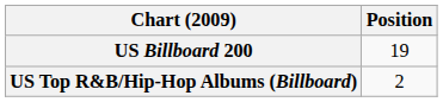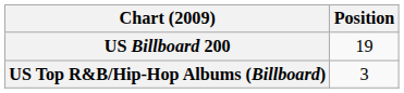 <table class="wikitable plainrowheaders" style="text-align:center">
 <tr>
 <th scope="col">Chart (2009)</th>
 <th scope="col">Position</th>
 </tr>
 <tr>
 <th scope="row">US <em>Billboard</em> 200</th>
 <td>19</td>
 </tr>
 <tr>
 <th scope="row">US Top R&B/Hip-Hop Albums (<em>Billboard</em>)</th>
-<td>2</td>
+<td>3</td>
 </tr>
 </table>
